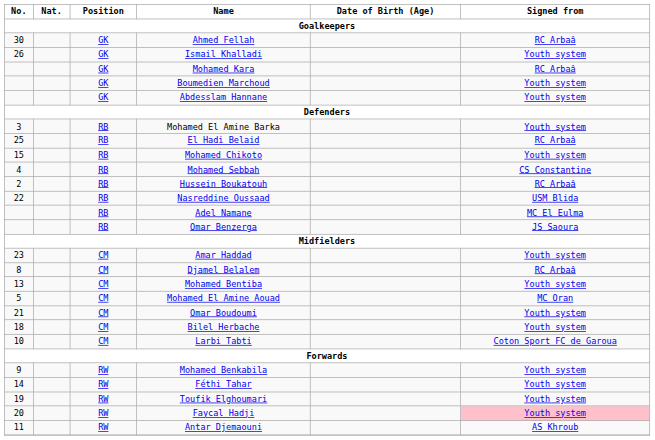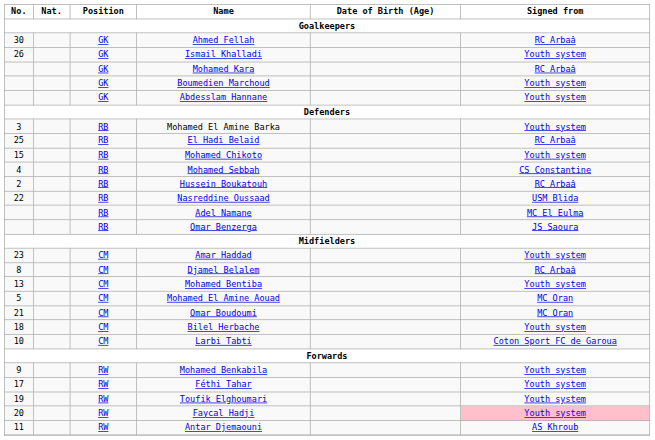 <table class="wikitable" style="text-align:center; font-size:90%; width:70%">
 <tr>
 <th style="background:white; color:black; text-align:center;">No.</th>
 <th style="background:white; color:black; text-align:center;">Nat.</th>
 <th style="background:white; color:black; text-align:center;">Position</th>
 <th style="background:white; color:black; text-align:center;">Name</th>
 <th style="background:white; color:black; text-align:center;">Date of Birth (Age)</th>
 <th style="background:white; color:black; text-align:center;">Signed from</th>
 </tr>
 <tr>
 <th colspan="10" style="background:white; color:black; text-align:center">Goalkeepers</th>
 </tr>
 <tr>
 <td>30</td>
 <td></td>
 <td><a href='#'>GK</a></td>
 <td><a href='#'>Ahmed Fellah</a></td>
 <td></td>
 <td> <a href='#'>RC Arbaâ</a></td>
 </tr>
 <tr>
 <td>26</td>
 <td></td>
 <td><a href='#'>GK</a></td>
 <td><a href='#'>Ismail Khalladi</a></td>
 <td></td>
 <td><a href='#'>Youth system</a></td>
 </tr>
 <tr>
 <td></td>
 <td></td>
 <td><a href='#'>GK</a></td>
 <td><a href='#'>Mohamed Kara</a></td>
 <td></td>
 <td> <a href='#'>RC Arbaâ</a></td>
 </tr>
 <tr>
 <td></td>
 <td></td>
 <td><a href='#'>GK</a></td>
 <td><a href='#'>Boumedien Marchoud</a></td>
 <td></td>
 <td><a href='#'>Youth system</a></td>
 </tr>
 <tr>
 <td></td>
 <td></td>
 <td><a href='#'>GK</a></td>
 <td><a href='#'>Abdesslam Hannane</a></td>
 <td></td>
 <td><a href='#'>Youth system</a></td>
 </tr>
 <tr>
 <th colspan="10" style="background:white; color:black; text-align:center">Defenders</th>
 </tr>
 <tr>
 <td>3</td>
 <td></td>
 <td><a href='#'>RB</a></td>
 <td>Mohamed El Amine Barka</td>
 <td></td>
 <td><a href='#'>Youth system</a></td>
 </tr>
 <tr>
 <td>25</td>
 <td></td>
 <td><a href='#'>RB</a></td>
 <td><a href='#'>El Hadi Belaid</a></td>
 <td></td>
 <td> <a href='#'>RC Arbaâ</a></td>
 </tr>
 <tr>
 <td>15</td>
 <td></td>
 <td><a href='#'>RB</a></td>
 <td><a href='#'>Mohamed Chikoto</a></td>
 <td></td>
 <td><a href='#'>Youth system</a></td>
 </tr>
 <tr>
 <td>4</td>
 <td></td>
 <td><a href='#'>RB</a></td>
 <td><a href='#'>Mohamed Sebbah</a></td>
 <td></td>
 <td> <a href='#'>CS Constantine</a></td>
 </tr>
 <tr>
 <td>2</td>
 <td></td>
 <td><a href='#'>RB</a></td>
 <td><a href='#'>Hussein Boukatouh</a></td>
 <td></td>
 <td> <a href='#'>RC Arbaâ</a></td>
 </tr>
 <tr>
 <td>22</td>
 <td></td>
 <td><a href='#'>RB</a></td>
 <td><a href='#'>Nasreddine Oussaad</a></td>
 <td></td>
 <td> <a href='#'>USM Blida</a></td>
 </tr>
 <tr>
 <td></td>
 <td></td>
 <td><a href='#'>RB</a></td>
 <td><a href='#'>Adel Namane</a></td>
 <td></td>
 <td> <a href='#'>MC El Eulma</a></td>
 </tr>
 <tr>
 <td></td>
 <td></td>
 <td><a href='#'>RB</a></td>
 <td><a href='#'>Omar Benzerga</a></td>
 <td></td>
 <td> <a href='#'>JS Saoura</a></td>
 </tr>
 <tr>
 <th colspan="10" style="background:white; color:black; text-align:center">Midfielders</th>
 </tr>
 <tr>
 <td>23</td>
 <td></td>
 <td><a href='#'>CM</a></td>
 <td><a href='#'>Amar Haddad</a></td>
 <td></td>
 <td><a href='#'>Youth system</a></td>
 </tr>
 <tr>
 <td>8</td>
 <td></td>
 <td><a href='#'>CM</a></td>
 <td><a href='#'>Djamel Belalem</a></td>
 <td></td>
 <td> <a href='#'>RC Arbaâ</a></td>
 </tr>
 <tr>
 <td>13</td>
 <td></td>
 <td><a href='#'>CM</a></td>
 <td><a href='#'>Mohamed Bentiba</a></td>
 <td></td>
 <td><a href='#'>Youth system</a></td>
 </tr>
 <tr>
 <td>5</td>
 <td></td>
 <td><a href='#'>CM</a></td>
 <td><a href='#'>Mohamed El Amine Aouad</a></td>
 <td></td>
 <td> <a href='#'>MC Oran</a></td>
 </tr>
 <tr>
 <td>21</td>
 <td></td>
 <td><a href='#'>CM</a></td>
 <td><a href='#'>Omar Boudoumi</a></td>
 <td></td>
-<td><a href='#'>Youth system</a></td>
+<td> <a href='#'>MC Oran</a></td>
 </tr>
 <tr>
 <td>18</td>
 <td></td>
 <td><a href='#'>CM</a></td>
 <td><a href='#'>Bilel Herbache</a></td>
 <td></td>
 <td><a href='#'>Youth system</a></td>
 </tr>
 <tr>
 <td>10</td>
 <td></td>
 <td><a href='#'>CM</a></td>
 <td><a href='#'>Larbi Tabti</a></td>
 <td></td>
 <td> <a href='#'>Coton Sport FC de Garoua</a></td>
 </tr>
 <tr>
 <th colspan="10" style="background:white; color:black; text-align:center">Forwards</th>
 </tr>
 <tr>
 <td>9</td>
 <td></td>
 <td><a href='#'>RW</a></td>
 <td><a href='#'>Mohamed Benkabila</a></td>
 <td></td>
 <td><a href='#'>Youth system</a></td>
 </tr>
 <tr>
-<td>14</td>
+<td>17</td>
 <td></td>
 <td><a href='#'>RW</a></td>
 <td><a href='#'>Féthi Tahar</a></td>
 <td></td>
 <td><a href='#'>Youth system</a></td>
 </tr>
 <tr>
 <td>19</td>
 <td></td>
 <td><a href='#'>RW</a></td>
 <td><a href='#'>Toufik Elghoumari</a></td>
 <td></td>
 <td><a href='#'>Youth system</a></td>
 </tr>
 <tr>
 <td>20</td>
 <td></td>
 <td><a href='#'>RW</a></td>
 <td><a href='#'>Faycal Hadji</a></td>
 <td></td>
 <td style="background: pink;"><a href='#'>Youth system</a></td>
 </tr>
 <tr>
 <td>11</td>
 <td></td>
 <td><a href='#'>RW</a></td>
 <td><a href='#'>Antar Djemaouni</a></td>
 <td></td>
 <td> <a href='#'>AS Khroub</a></td>
 </tr>
 <tr>
 </tr>
 </table>
